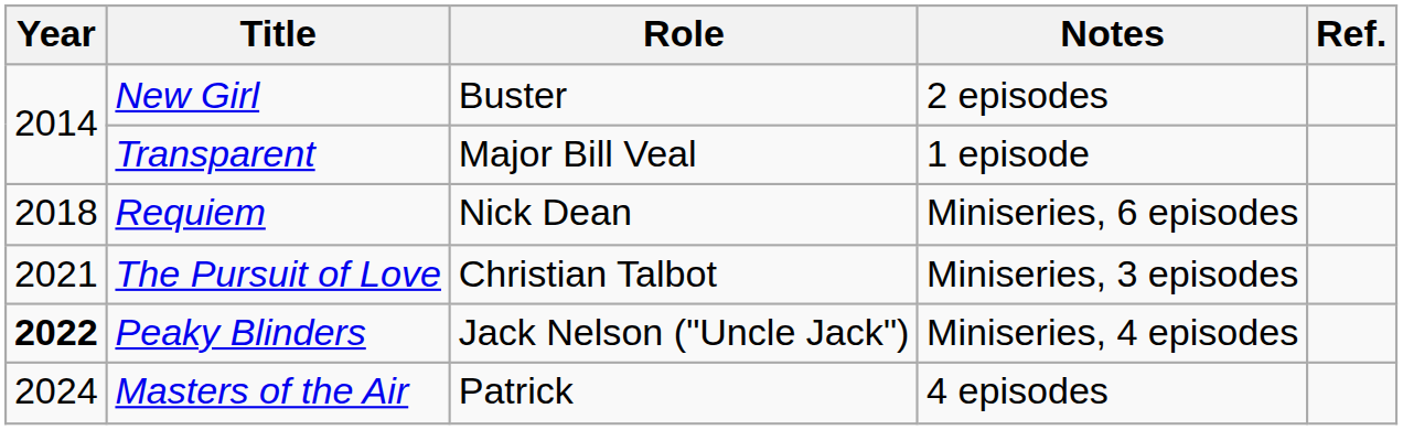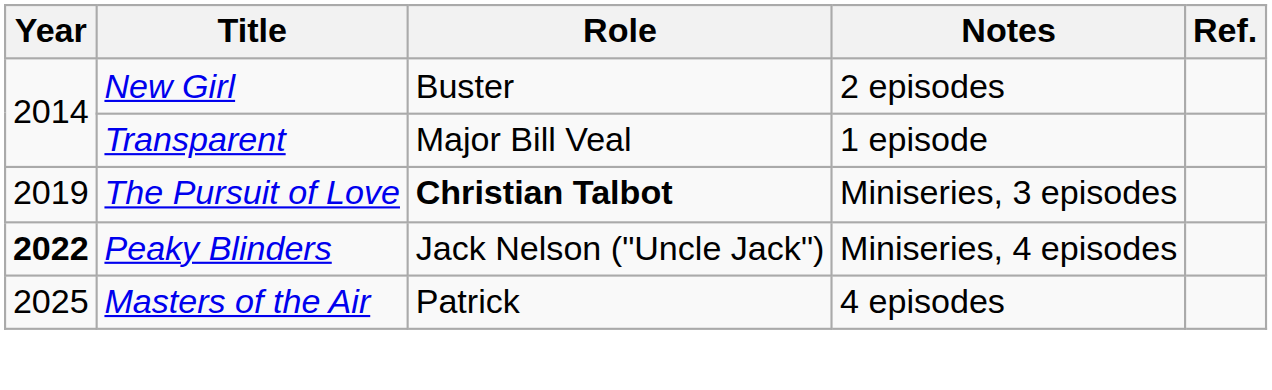 <table class="wikitable sortable">
 <tr>
 <th>Year</th>
 <th>Title</th>
 <th>Role</th>
 <th class="unsortable">Notes</th>
 <th>Ref.</th>
 </tr>
 <tr>
 <td rowspan="2">2014</td>
 <td><em><a href='#'>New Girl</a></em></td>
 <td>Buster</td>
 <td>2 episodes</td>
 <td></td>
 </tr>
 <tr>
 <td><em><a href='#'>Transparent</a></em></td>
 <td>Major Bill Veal</td>
 <td>1 episode</td>
 <td></td>
 </tr>
 <tr>
-<td>2018</td>
-<td><em><a href='#'>Requiem</a></em></td>
-<td>Nick Dean</td>
-<td>Miniseries, 6 episodes</td>
-<td></td>
-</tr>
-<tr>
-<td>2021</td>
+<td>2019</td>
 <td><em><a href='#'>The Pursuit of Love</a></em></td>
-<td>Christian Talbot</td>
+<td><strong>Christian Talbot</strong></td>
 <td>Miniseries, 3 episodes</td>
 <td></td>
 </tr>
 <tr>
 <td><strong>2022</strong></td>
 <td><em><a href='#'>Peaky Blinders</a></em></td>
 <td>Jack Nelson ("Uncle Jack")</td>
 <td>Miniseries, 4 episodes</td>
 <td></td>
 </tr>
 <tr>
-<td>2024</td>
+<td>2025</td>
 <td><em><a href='#'>Masters of the Air</a></em></td>
 <td>Patrick</td>
 <td>4 episodes</td>
 <td></td>
 </tr>
 </table>
